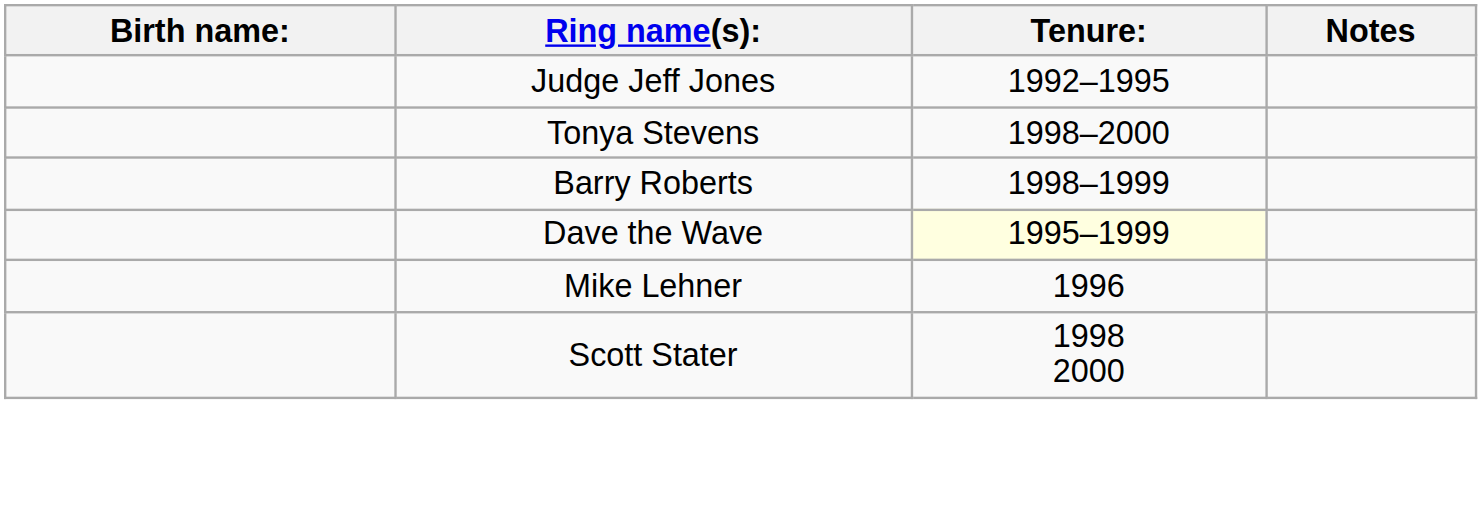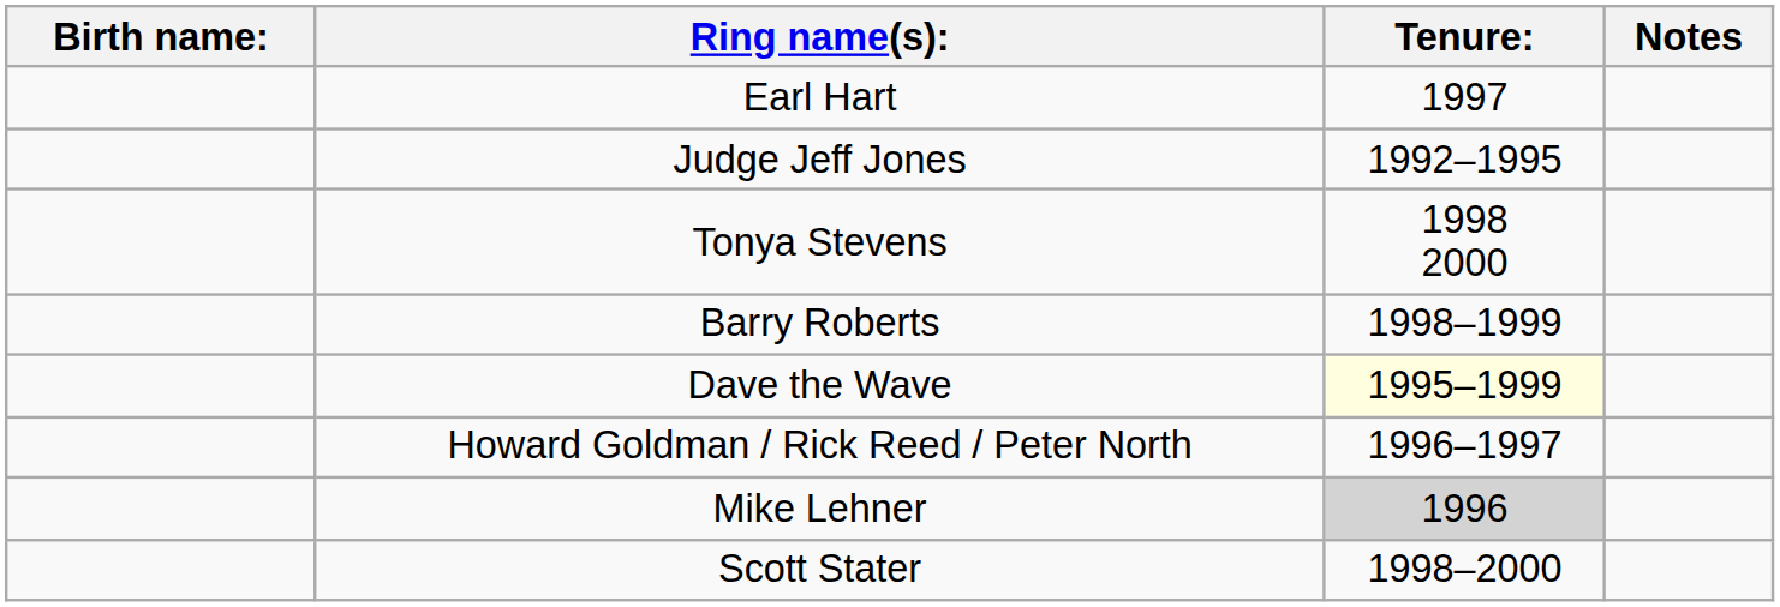 <table class="sortable wikitable" style="font-size:85%; text-align:center; width:70%;">
 <tr>
 <th>Birth name:</th>
 <th><a href='#'>Ring name</a>(s):</th>
 <th>Tenure:</th>
 <th>Notes</th>
+</tr>
+<tr>
+<td></td>
+<td>Earl Hart</td>
+<td sort>1997</td>
+<td></td>
 </tr>
 <tr>
 <td></td>
 <td>Judge Jeff Jones</td>
 <td sort>1992–1995</td>
 <td></td>
 </tr>
 <tr>
 <td></td>
 <td>Tonya Stevens</td>
-<td sort>1998–2000</td>
+<td sort>1998<br>2000</td>
 <td></td>
 </tr>
 <tr>
 <td></td>
 <td>Barry Roberts</td>
 <td sort>1998–1999</td>
 <td></td>
 </tr>
 <tr>
 <td></td>
 <td>Dave the Wave</td>
 <td sort style="background: lightyellow;">1995–1999</td>
 <td></td>
 </tr>
 <tr>
 <td></td>
+<td>Howard Goldman / Rick Reed / Peter North</td>
+<td sort>1996–1997</td>
+<td></td>
+</tr>
+<tr>
+<td></td>
 <td>Mike Lehner</td>
-<td sort>1996</td>
+<td sort style="background: lightgrey;">1996</td>
 <td></td>
 </tr>
 <tr>
 <td></td>
 <td>Scott Stater</td>
-<td sort>1998<br>2000</td>
+<td sort>1998–2000</td>
 <td></td>
 </tr>
 </table>
